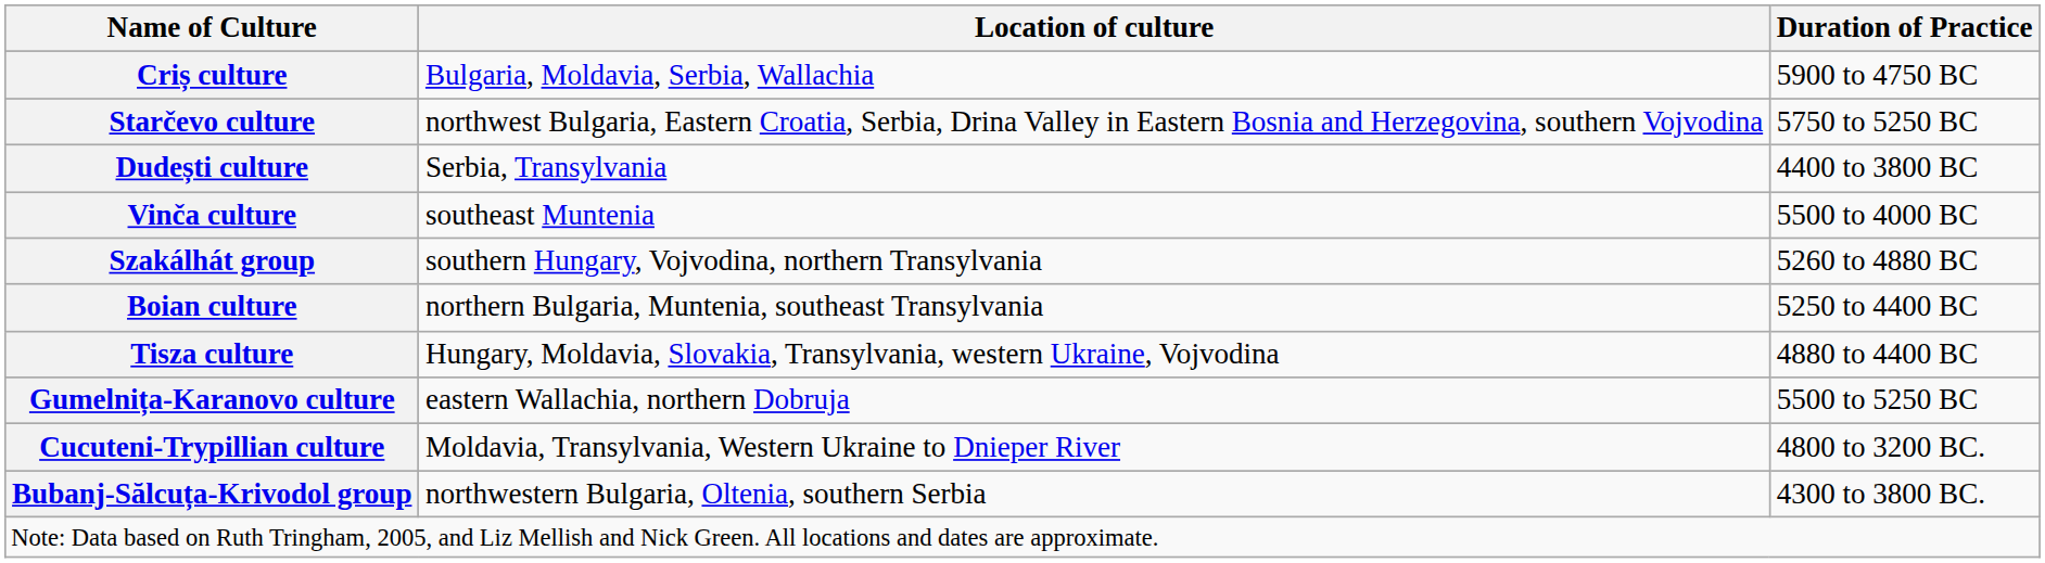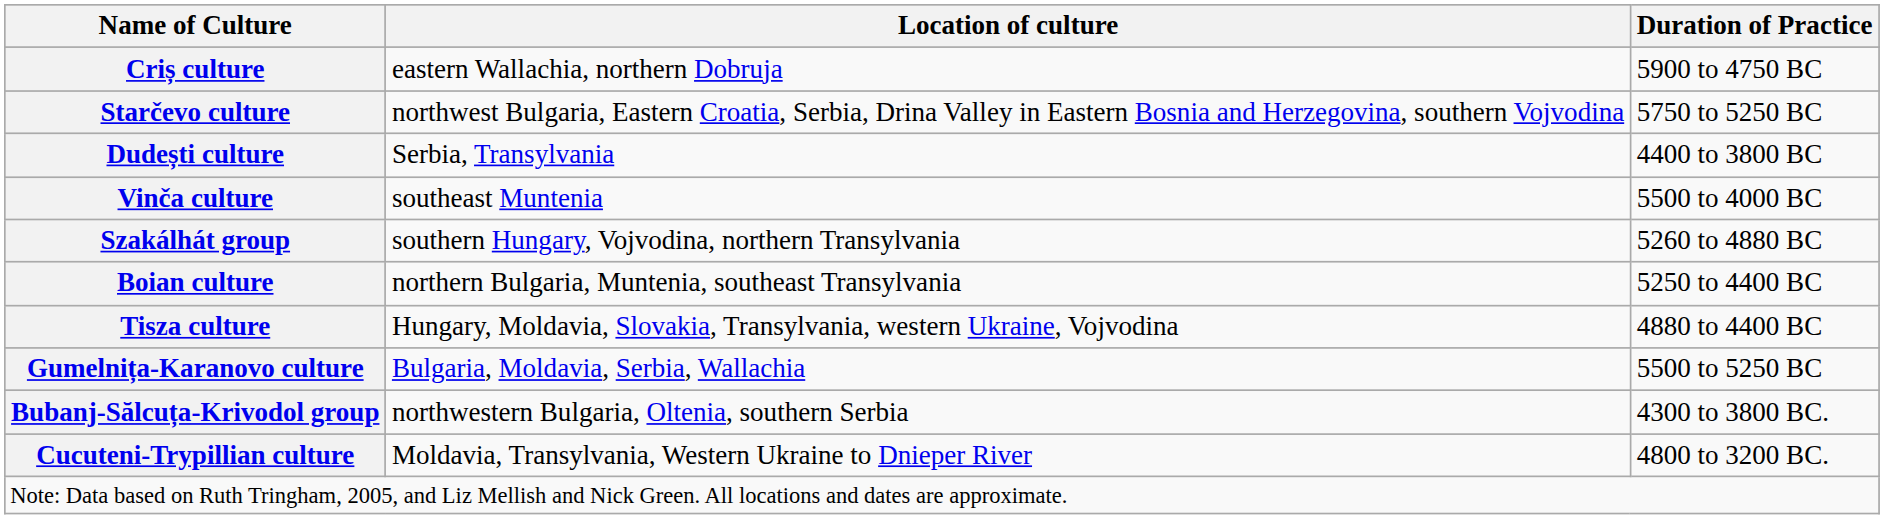 <table class="wikitable">
 <tr>
 <th>Name of Culture</th>
 <th>Location of culture</th>
 <th>Duration of Practice</th>
 </tr>
 <tr>
 <th><a href='#'>Criș culture</a></th>
-<td><a href='#'>Bulgaria</a>, <a href='#'>Moldavia</a>, <a href='#'>Serbia</a>, <a href='#'>Wallachia</a></td>
+<td>eastern Wallachia, northern <a href='#'>Dobruja</a></td>
 <td>5900 to 4750 BC</td>
 </tr>
 <tr>
 <th><a href='#'>Starčevo culture</a></th>
 <td>northwest Bulgaria, Eastern <a href='#'>Croatia</a>, Serbia, Drina Valley in Eastern <a href='#'>Bosnia and Herzegovina</a>, southern <a href='#'>Vojvodina</a></td>
 <td>5750 to 5250 BC</td>
 </tr>
 <tr>
 <th><a href='#'>Dudești culture</a></th>
 <td>Serbia, <a href='#'>Transylvania</a></td>
 <td>4400 to 3800 BC</td>
 </tr>
 <tr>
 <th><a href='#'>Vinča culture</a></th>
 <td>southeast <a href='#'>Muntenia</a></td>
 <td>5500 to 4000 BC</td>
 </tr>
 <tr>
 <th><a href='#'>Szakálhát group</a></th>
 <td>southern <a href='#'>Hungary</a>, Vojvodina, northern Transylvania</td>
 <td>5260 to 4880 BC</td>
 </tr>
 <tr>
 <th><a href='#'>Boian culture</a></th>
 <td>northern Bulgaria, Muntenia, southeast Transylvania</td>
 <td>5250 to 4400 BC</td>
 </tr>
 <tr>
 <th><a href='#'>Tisza culture</a></th>
 <td>Hungary, Moldavia, <a href='#'>Slovakia</a>, Transylvania, western <a href='#'>Ukraine</a>, Vojvodina</td>
 <td>4880 to 4400 BC</td>
 </tr>
 <tr>
 <th><a href='#'>Gumelnița-Karanovo culture</a></th>
-<td>eastern Wallachia, northern <a href='#'>Dobruja</a></td>
+<td><a href='#'>Bulgaria</a>, <a href='#'>Moldavia</a>, <a href='#'>Serbia</a>, <a href='#'>Wallachia</a></td>
 <td>5500 to 5250 BC</td>
+</tr>
+<tr>
+<th><a href='#'>Bubanj-Sălcuța-Krivodol group</a></th>
+<td>northwestern Bulgaria, <a href='#'>Oltenia</a>, southern Serbia</td>
+<td>4300 to 3800 BC.</td>
 </tr>
 <tr>
 <th><a href='#'>Cucuteni-Trypillian culture</a></th>
 <td>Moldavia, Transylvania, Western Ukraine to <a href='#'>Dnieper River</a></td>
 <td>4800 to 3200 BC.</td>
 </tr>
 <tr>
-<th><a href='#'>Bubanj-Sălcuța-Krivodol group</a></th>
-<td>northwestern Bulgaria, <a href='#'>Oltenia</a>, southern Serbia</td>
-<td>4300 to 3800 BC.</td>
-</tr>
-<tr>
 <td colspan=3 style="font-size:smaller">Note: Data based on Ruth Tringham, 2005, and Liz Mellish and Nick Green. All locations and dates are approximate.</td>
 </tr>
 </table>
